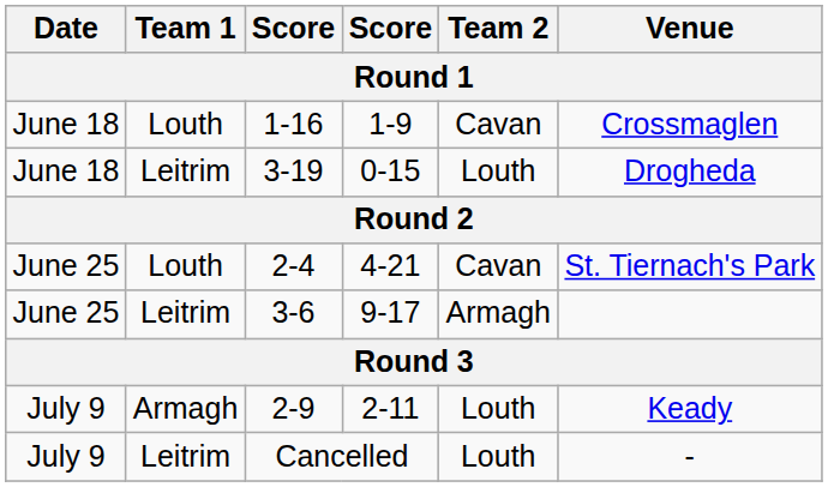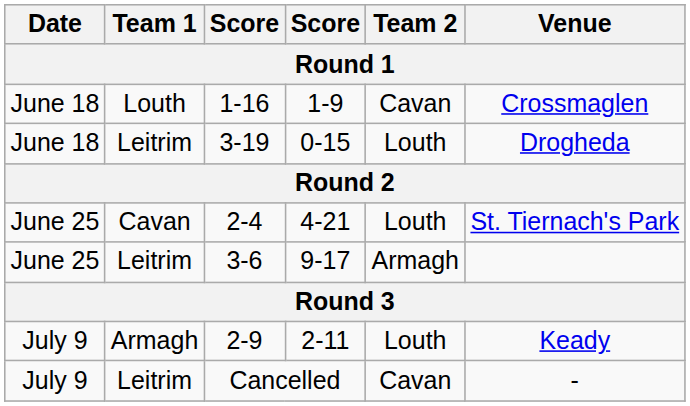 <table class="wikitable">
 <tr>
 <th>Date</th>
 <th>Team 1</th>
 <th>Score</th>
 <th>Score</th>
 <th>Team 2</th>
 <th>Venue</th>
 </tr>
 <tr>
 <th colspan="6">Round 1</th>
 </tr>
 <tr align="center">
 <td>June 18</td>
 <td>Louth</td>
 <td>1-16</td>
 <td>1-9</td>
 <td>Cavan</td>
 <td><a href='#'>Crossmaglen</a></td>
 </tr>
 <tr align="center">
 <td>June 18</td>
 <td>Leitrim</td>
 <td>3-19</td>
 <td>0-15</td>
 <td>Louth</td>
 <td><a href='#'>Drogheda</a></td>
 </tr>
 <tr>
 <th colspan="6">Round 2</th>
 </tr>
 <tr align="center">
 <td>June 25</td>
-<td>Louth</td>
+<td>Cavan</td>
 <td>2-4</td>
 <td>4-21</td>
-<td>Cavan</td>
+<td>Louth</td>
 <td><a href='#'>St. Tiernach's Park</a></td>
 </tr>
 <tr align="center">
 <td>June 25</td>
 <td>Leitrim</td>
 <td>3-6</td>
 <td>9-17</td>
 <td>Armagh</td>
 <td></td>
 </tr>
 <tr>
 <th colspan="6">Round 3</th>
 </tr>
 <tr align="center">
 <td>July 9</td>
 <td>Armagh</td>
 <td>2-9</td>
 <td>2-11</td>
 <td>Louth</td>
 <td><a href='#'>Keady</a></td>
 </tr>
 <tr align="center">
 <td>July 9</td>
 <td>Leitrim</td>
 <td colspan="2">Cancelled</td>
-<td>Louth</td>
+<td>Cavan</td>
 <td>-</td>
 </tr>
 </table>
